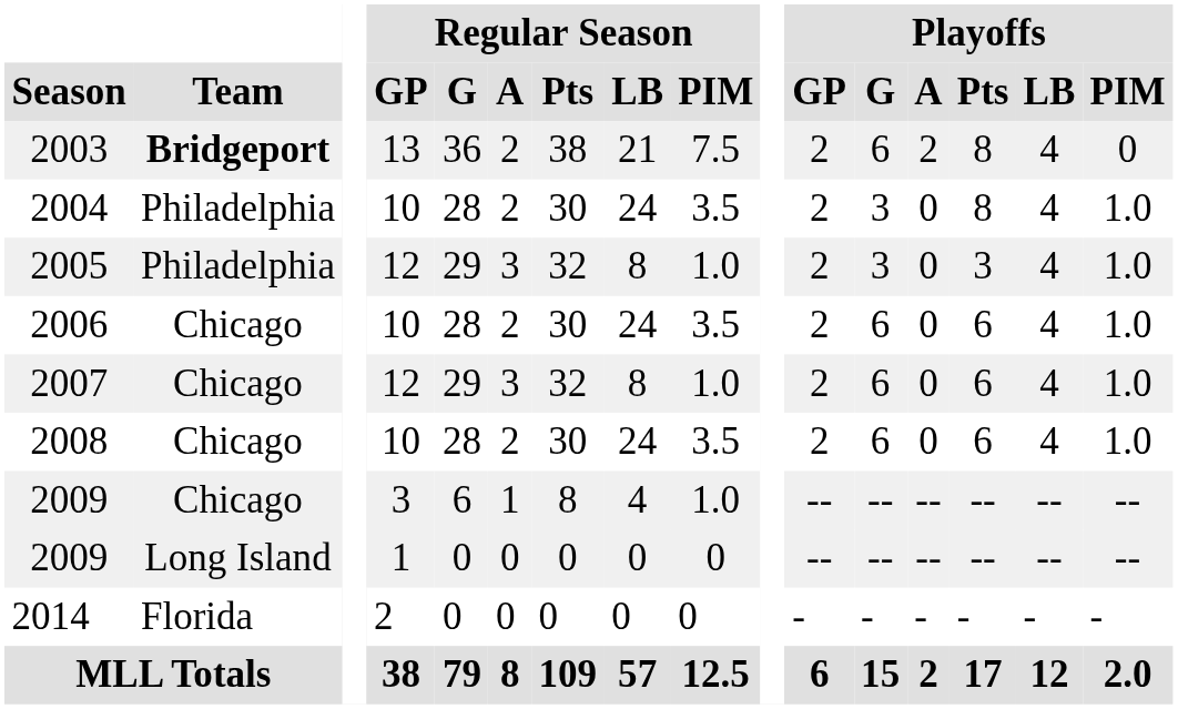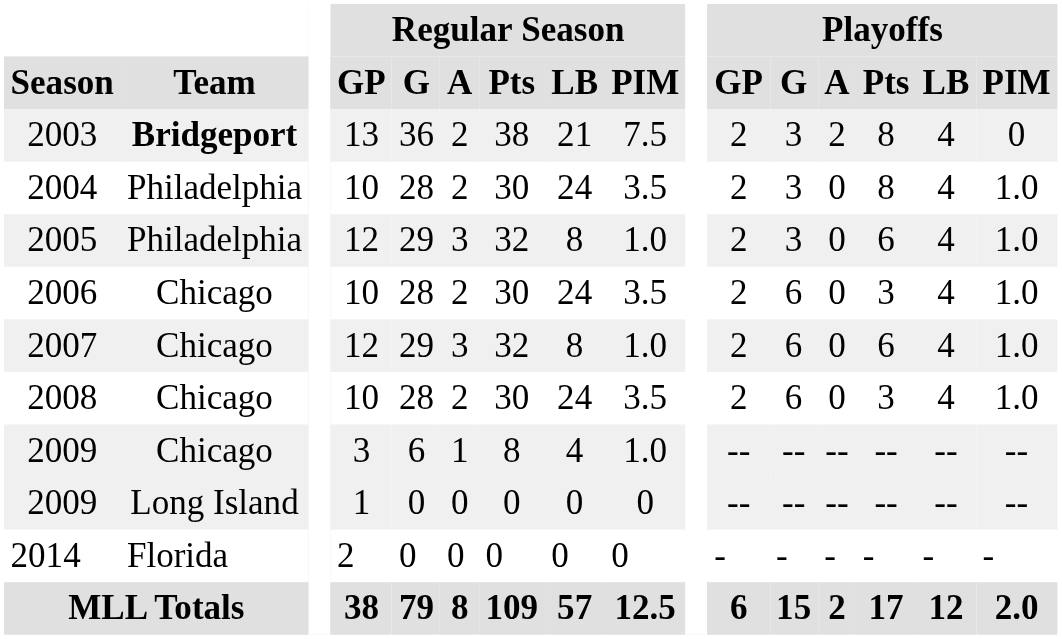 <table BORDER="0" CELLPADDING="3" CELLSPACING="0">
 <tr ALIGN="center" bgcolor="#e0e0e0">
 <th colspan="2" bgcolor="#ffffff"> </th>
 <th rowspan="100" bgcolor="#ffffff"> </th>
 <th colspan="6">Regular Season</th>
 <th rowspan="100" bgcolor="#ffffff"> </th>
 <th colspan="6">Playoffs</th>
 </tr>
 <tr ALIGN="center" bgcolor="#e0e0e0">
 <th>Season</th>
 <th>Team</th>
 <th>GP</th>
 <th>G</th>
 <th>A</th>
 <th>Pts</th>
 <th>LB</th>
 <th>PIM</th>
 <th>GP</th>
 <th>G</th>
 <th>A</th>
 <th>Pts</th>
 <th>LB</th>
 <th>PIM</th>
 </tr>
 <tr ALIGN="center" bgcolor="#f0f0f0">
 <td>2003</td>
 <td><strong>Bridgeport</strong></td>
 <td>13</td>
 <td>36</td>
 <td>2</td>
 <td>38</td>
 <td>21</td>
 <td>7.5</td>
 <td>2</td>
-<td>6</td>
+<td>3</td>
 <td>2</td>
 <td>8</td>
 <td>4</td>
 <td>0</td>
 </tr>
 <tr ALIGN="center">
 <td>2004</td>
 <td>Philadelphia</td>
 <td>10</td>
 <td>28</td>
 <td>2</td>
 <td>30</td>
 <td>24</td>
 <td>3.5</td>
 <td>2</td>
 <td>3</td>
 <td>0</td>
 <td>8</td>
 <td>4</td>
 <td>1.0</td>
 </tr>
 <tr ALIGN="center" bgcolor="#f0f0f0">
 <td>2005</td>
 <td>Philadelphia</td>
 <td>12</td>
 <td>29</td>
 <td>3</td>
 <td>32</td>
 <td>8</td>
 <td>1.0</td>
 <td>2</td>
 <td>3</td>
 <td>0</td>
-<td>3</td>
+<td>6</td>
 <td>4</td>
 <td>1.0</td>
 </tr>
 <tr ALIGN="center">
 <td>2006</td>
 <td>Chicago</td>
 <td>10</td>
 <td>28</td>
 <td>2</td>
 <td>30</td>
 <td>24</td>
 <td>3.5</td>
 <td>2</td>
 <td>6</td>
 <td>0</td>
-<td>6</td>
+<td>3</td>
 <td>4</td>
 <td>1.0</td>
 </tr>
 <tr ALIGN="center" bgcolor="#f0f0f0">
 <td>2007</td>
 <td>Chicago</td>
 <td>12</td>
 <td>29</td>
 <td>3</td>
 <td>32</td>
 <td>8</td>
 <td>1.0</td>
 <td>2</td>
 <td>6</td>
 <td>0</td>
 <td>6</td>
 <td>4</td>
 <td>1.0</td>
 </tr>
 <tr ALIGN="center">
 <td>2008</td>
 <td>Chicago</td>
 <td>10</td>
 <td>28</td>
 <td>2</td>
 <td>30</td>
 <td>24</td>
 <td>3.5</td>
 <td>2</td>
 <td>6</td>
 <td>0</td>
-<td>6</td>
+<td>3</td>
 <td>4</td>
 <td>1.0</td>
 </tr>
 <tr ALIGN="center" bgcolor="#f0f0f0">
 <td>2009</td>
 <td>Chicago</td>
 <td>3</td>
 <td>6</td>
 <td>1</td>
 <td>8</td>
 <td>4</td>
 <td>1.0</td>
 <td>--</td>
 <td>--</td>
 <td>--</td>
 <td>--</td>
 <td>--</td>
 <td>--</td>
 </tr>
 <tr ALIGN="center" bgcolor="#f0f0f0">
 <td>2009</td>
 <td>Long Island</td>
 <td>1</td>
 <td>0</td>
 <td>0</td>
 <td>0</td>
 <td>0</td>
 <td>0</td>
 <td>--</td>
 <td>--</td>
 <td>--</td>
 <td>--</td>
 <td>--</td>
 <td>--</td>
 </tr>
 <tr>
 <td>2014</td>
 <td>Florida</td>
 <td>2</td>
 <td>0</td>
 <td>0</td>
 <td>0</td>
 <td>0</td>
 <td>0</td>
 <td>-</td>
 <td>-</td>
 <td>-</td>
 <td>-</td>
 <td>-</td>
 <td>-</td>
 </tr>
 <tr ALIGN="center" bgcolor="#e0e0e0">
 <th colspan="2">MLL Totals</th>
 <th>38</th>
 <th>79</th>
 <th>8</th>
 <th>109</th>
 <th>57</th>
 <th>12.5</th>
 <th>6</th>
 <th>15</th>
 <th>2</th>
 <th>17</th>
 <th>12</th>
 <th>2.0</th>
 </tr>
 </table>
